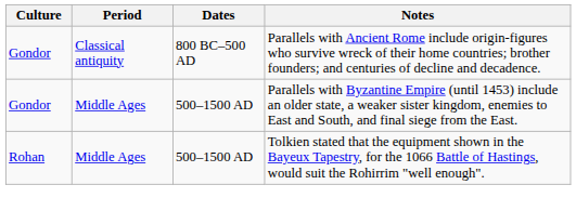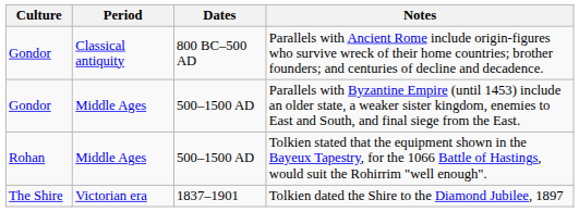 <table class="wikitable" style="margin: 1em auto;">
 <tr>
 <th scope="col" style="width:  70px;">Culture</th>
 <th scope="col" style="width: 110px;">Period</th>
 <th scope="col" style="width: 100px;">Dates</th>
 <th scope="col" style="width: 350px;">Notes</th>
 </tr>
 <tr>
 <td><a href='#'>Gondor</a></td>
 <td><a href='#'>Classical antiquity</a></td>
 <td>800 BC–500 AD</td>
 <td>Parallels with <a href='#'>Ancient Rome</a> include origin-figures who survive wreck of their home countries; brother founders; and centuries of decline and decadence.</td>
 </tr>
 <tr>
 <td><a href='#'>Gondor</a></td>
 <td><a href='#'>Middle Ages</a></td>
 <td>500–1500 AD</td>
 <td>Parallels with <a href='#'>Byzantine Empire</a> (until 1453) include an older state, a weaker sister kingdom, enemies to East and South, and final siege from the East.</td>
 </tr>
 <tr>
 <td><a href='#'>Rohan</a></td>
 <td><a href='#'>Middle Ages</a></td>
 <td>500–1500 AD</td>
 <td>Tolkien stated that the equipment shown in the <a href='#'>Bayeux Tapestry</a>, for the 1066 <a href='#'>Battle of Hastings</a>, would suit the Rohirrim "well enough".</td>
 </tr>
+<tr>
+<td><a href='#'>The Shire</a></td>
+<td><a href='#'>Victorian era</a></td>
+<td>1837–1901</td>
+<td>Tolkien dated the Shire to the <a href='#'>Diamond Jubilee</a>, 1897</td>
+</tr>
 </table>
